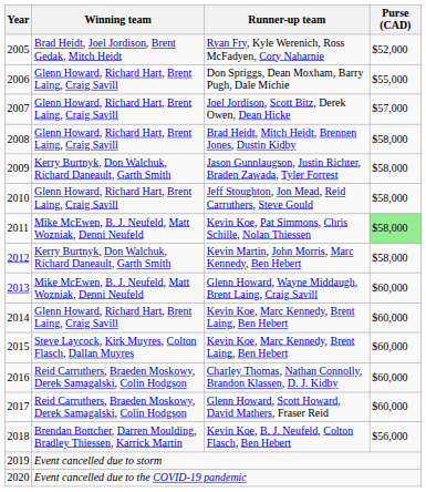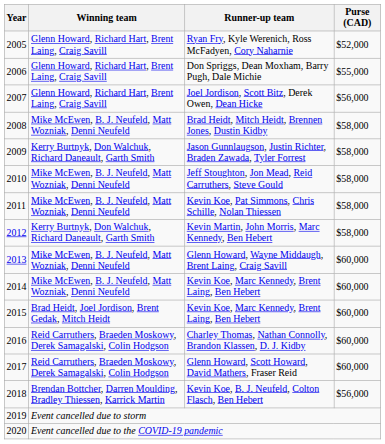 <table class="wikitable">
 <tr>
 <th>Year</th>
 <th>Winning team</th>
 <th>Runner-up team</th>
 <th>Purse (CAD)</th>
 </tr>
 <tr>
 <td>2005</td>
-<td> <a href='#'>Brad Heidt</a>, <a href='#'>Joel Jordison</a>, <a href='#'>Brent Gedak</a>, <a href='#'>Mitch Heidt</a></td>
+<td> <a href='#'>Glenn Howard</a>, <a href='#'>Richard Hart</a>, <a href='#'>Brent Laing</a>, <a href='#'>Craig Savill</a></td>
 <td> <a href='#'>Ryan Fry</a>, Kyle Werenich, Ross McFadyen, <a href='#'>Cory Naharnie</a></td>
 <td>$52,000</td>
 </tr>
 <tr>
 <td>2006</td>
 <td> <a href='#'>Glenn Howard</a>, <a href='#'>Richard Hart</a>, <a href='#'>Brent Laing</a>, <a href='#'>Craig Savill</a></td>
 <td> Don Spriggs, Dean Moxham, Barry Pugh, Dale Michie</td>
 <td>$55,000</td>
 </tr>
 <tr>
 <td>2007</td>
 <td> <a href='#'>Glenn Howard</a>, <a href='#'>Richard Hart</a>, <a href='#'>Brent Laing</a>, <a href='#'>Craig Savill</a></td>
 <td> <a href='#'>Joel Jordison</a>, <a href='#'>Scott Bitz</a>, Derek Owen, <a href='#'>Dean Hicke</a></td>
-<td>$57,000</td>
+<td>$56,000</td>
 </tr>
 <tr>
 <td>2008</td>
-<td> <a href='#'>Glenn Howard</a>, <a href='#'>Richard Hart</a>, <a href='#'>Brent Laing</a>, <a href='#'>Craig Savill</a></td>
+<td> <a href='#'>Mike McEwen</a>, <a href='#'>B. J. Neufeld</a>, <a href='#'>Matt Wozniak</a>, <a href='#'>Denni Neufeld</a></td>
 <td> <a href='#'>Brad Heidt</a>, <a href='#'>Mitch Heidt</a>, <a href='#'>Brennen Jones</a>, <a href='#'>Dustin Kidby</a></td>
 <td>$58,000</td>
 </tr>
 <tr>
 <td>2009</td>
 <td> <a href='#'>Kerry Burtnyk</a>, <a href='#'>Don Walchuk</a>, <a href='#'>Richard Daneault</a>, <a href='#'>Garth Smith</a></td>
 <td> <a href='#'>Jason Gunnlaugson</a>, <a href='#'>Justin Richter</a>, <a href='#'>Braden Zawada</a>, <a href='#'>Tyler Forrest</a></td>
 <td>$58,000</td>
 </tr>
 <tr>
 <td>2010</td>
-<td> <a href='#'>Glenn Howard</a>, <a href='#'>Richard Hart</a>, <a href='#'>Brent Laing</a>, <a href='#'>Craig Savill</a></td>
+<td> <a href='#'>Mike McEwen</a>, <a href='#'>B. J. Neufeld</a>, <a href='#'>Matt Wozniak</a>, <a href='#'>Denni Neufeld</a></td>
 <td> <a href='#'>Jeff Stoughton</a>, <a href='#'>Jon Mead</a>, <a href='#'>Reid Carruthers</a>, <a href='#'>Steve Gould</a></td>
 <td>$58,000</td>
 </tr>
 <tr>
 <td>2011</td>
 <td> <a href='#'>Mike McEwen</a>, <a href='#'>B. J. Neufeld</a>, <a href='#'>Matt Wozniak</a>, <a href='#'>Denni Neufeld</a></td>
 <td> <a href='#'>Kevin Koe</a>, <a href='#'>Pat Simmons</a>, <a href='#'>Chris Schille</a>, <a href='#'>Nolan Thiessen</a></td>
-<td style="background: lightgreen;">$58,000</td>
+<td>$58,000</td>
 </tr>
 <tr>
 <td><a href='#'>2012</a></td>
 <td> <a href='#'>Kerry Burtnyk</a>, <a href='#'>Don Walchuk</a>, <a href='#'>Richard Daneault</a>, <a href='#'>Garth Smith</a></td>
 <td> <a href='#'>Kevin Martin</a>, <a href='#'>John Morris</a>, <a href='#'>Marc Kennedy</a>, <a href='#'>Ben Hebert</a></td>
 <td>$58,000</td>
 </tr>
 <tr>
 <td><a href='#'>2013</a></td>
 <td> <a href='#'>Mike McEwen</a>, <a href='#'>B. J. Neufeld</a>, <a href='#'>Matt Wozniak</a>, <a href='#'>Denni Neufeld</a></td>
 <td> <a href='#'>Glenn Howard</a>, <a href='#'>Wayne Middaugh</a>, <a href='#'>Brent Laing</a>, <a href='#'>Craig Savill</a></td>
 <td>$60,000</td>
 </tr>
 <tr>
 <td>2014</td>
-<td> <a href='#'>Glenn Howard</a>, <a href='#'>Richard Hart</a>, <a href='#'>Brent Laing</a>, <a href='#'>Craig Savill</a></td>
+<td> <a href='#'>Mike McEwen</a>, <a href='#'>B. J. Neufeld</a>, <a href='#'>Matt Wozniak</a>, <a href='#'>Denni Neufeld</a></td>
 <td> <a href='#'>Kevin Koe</a>, <a href='#'>Marc Kennedy</a>, <a href='#'>Brent Laing</a>, <a href='#'>Ben Hebert</a></td>
 <td>$60,000</td>
 </tr>
 <tr>
 <td>2015</td>
-<td> <a href='#'>Steve Laycock</a>, <a href='#'>Kirk Muyres</a>, <a href='#'>Colton Flasch</a>, <a href='#'>Dallan Muyres</a></td>
+<td> <a href='#'>Brad Heidt</a>, <a href='#'>Joel Jordison</a>, <a href='#'>Brent Gedak</a>, <a href='#'>Mitch Heidt</a></td>
 <td> <a href='#'>Kevin Koe</a>, <a href='#'>Marc Kennedy</a>, <a href='#'>Brent Laing</a>, <a href='#'>Ben Hebert</a></td>
 <td>$60,000</td>
 </tr>
 <tr>
 <td>2016</td>
 <td> <a href='#'>Reid Carruthers</a>, <a href='#'>Braeden Moskowy</a>, <a href='#'>Derek Samagalski</a>, <a href='#'>Colin Hodgson</a></td>
 <td> <a href='#'>Charley Thomas</a>, <a href='#'>Nathan Connolly</a>, <a href='#'>Brandon Klassen</a>, <a href='#'>D. J. Kidby</a></td>
 <td>$60,000</td>
 </tr>
 <tr>
 <td>2017</td>
 <td> <a href='#'>Reid Carruthers</a>, <a href='#'>Braeden Moskowy</a>, <a href='#'>Derek Samagalski</a>, <a href='#'>Colin Hodgson</a></td>
 <td> <a href='#'>Glenn Howard</a>, <a href='#'>Scott Howard</a>, <a href='#'>David Mathers</a>, Fraser Reid</td>
 <td>$60,000</td>
 </tr>
 <tr>
 <td>2018</td>
 <td> <a href='#'>Brendan Bottcher</a>, <a href='#'>Darren Moulding</a>, <a href='#'>Bradley Thiessen</a>, <a href='#'>Karrick Martin</a></td>
 <td> <a href='#'>Kevin Koe</a>, <a href='#'>B. J. Neufeld</a>, <a href='#'>Colton Flasch</a>, <a href='#'>Ben Hebert</a></td>
 <td>$56,000</td>
 </tr>
 <tr>
 <td>2019</td>
 <td colspan="3"><em>Event cancelled due to storm</em></td>
 </tr>
 <tr>
 <td>2020</td>
 <td colspan="3"><em>Event cancelled due to the <a href='#'>COVID-19 pandemic</a></em></td>
 </tr>
 </table>
